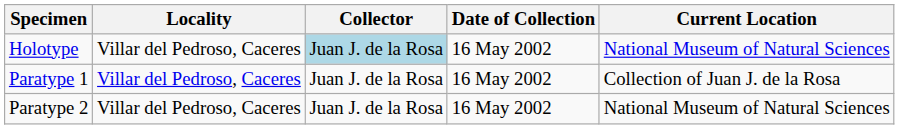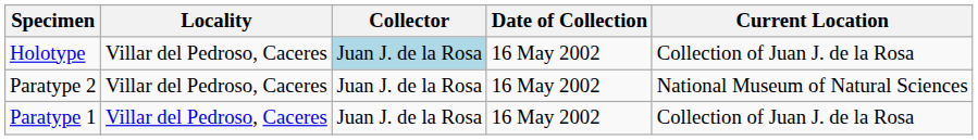 <table class="wikitable">
 <tr>
 <th>Specimen</th>
 <th>Locality</th>
 <th>Collector</th>
 <th>Date of Collection</th>
 <th>Current Location</th>
 </tr>
 <tr>
 <td><a href='#'>Holotype</a></td>
 <td>Villar del Pedroso, Caceres</td>
 <td style="background: lightblue;">Juan J. de la Rosa</td>
 <td>16 May 2002</td>
-<td><a href='#'>National Museum of Natural Sciences</a></td>
-</tr>
-<tr>
-<td><a href='#'>Paratype</a> 1</td>
-<td><a href='#'>Villar del Pedroso</a>, <a href='#'>Caceres</a></td>
-<td>Juan J. de la Rosa</td>
-<td>16 May 2002</td>
 <td>Collection of Juan J. de la Rosa</td>
 </tr>
 <tr>
 <td>Paratype 2</td>
 <td>Villar del Pedroso, Caceres</td>
 <td>Juan J. de la Rosa</td>
 <td>16 May 2002</td>
 <td>National Museum of Natural Sciences</td>
 </tr>
+<tr>
+<td><a href='#'>Paratype</a> 1</td>
+<td><a href='#'>Villar del Pedroso</a>, <a href='#'>Caceres</a></td>
+<td>Juan J. de la Rosa</td>
+<td>16 May 2002</td>
+<td>Collection of Juan J. de la Rosa</td>
+</tr>
 </table>
